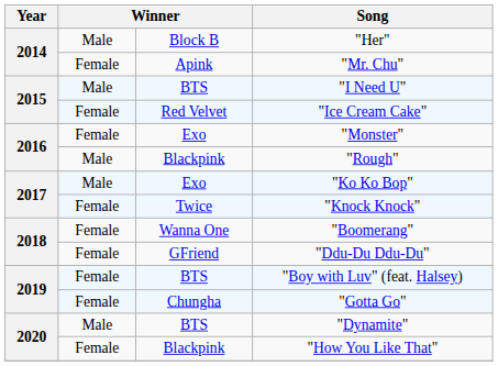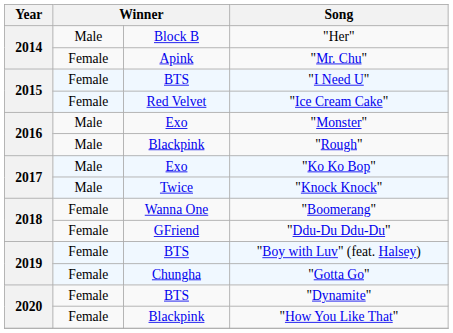 <table class="wikitable plainrowheaders" style="text-align: center">
 <tr>
 <th scope="col" width="50">Year</th>
 <th scope="col" width="200" colspan="2">Winner</th>
 <th scope="col" width="250">Song</th>
 </tr>
 <tr>
 <th scope="row" style="text-align:center;" rowspan=2>2014</th>
 <td>Male</td>
 <td><a href='#'>Block B</a></td>
 <td>"Her"</td>
 </tr>
 <tr>
 <td>Female</td>
 <td><a href='#'>Apink</a></td>
 <td>"<a href='#'>Mr. Chu</a>"</td>
 </tr>
 <tr style="background:#F0F8FF">
 <th scope="row" style="text-align:center;" rowspan=2>2015</th>
-<td>Male</td>
+<td>Female</td>
 <td><a href='#'>BTS</a></td>
 <td>"<a href='#'>I Need U</a>"</td>
 </tr>
 <tr style="background:#F0F8FF">
 <td>Female</td>
 <td><a href='#'>Red Velvet</a></td>
 <td>"<a href='#'>Ice Cream Cake</a>"</td>
 </tr>
 <tr>
 <th scope="row" style="text-align:center;" rowspan=2>2016</th>
-<td>Female</td>
+<td>Male</td>
 <td><a href='#'>Exo</a></td>
 <td>"<a href='#'>Monster</a>"</td>
 </tr>
 <tr>
 <td>Male</td>
 <td><a href='#'>Blackpink</a></td>
 <td>"<a href='#'>Rough</a>"</td>
 </tr>
 <tr style="background:#F0F8FF">
 <th scope="row" style="text-align:center;" rowspan=2>2017</th>
 <td>Male</td>
 <td><a href='#'>Exo</a></td>
 <td>"<a href='#'>Ko Ko Bop</a>"</td>
 </tr>
 <tr style="background:#F0F8FF">
-<td>Female</td>
+<td>Male</td>
 <td><a href='#'>Twice</a></td>
 <td>"<a href='#'>Knock Knock</a>"</td>
 </tr>
 <tr>
 <th scope="row" style="text-align:center;" rowspan="2">2018</th>
 <td>Female</td>
 <td><a href='#'>Wanna One</a></td>
 <td>"<a href='#'>Boomerang</a>"</td>
 </tr>
 <tr>
 <td>Female</td>
 <td><a href='#'>GFriend</a></td>
 <td>"<a href='#'>Ddu-Du Ddu-Du</a>"</td>
 </tr>
 <tr style="background:#F0F8FF">
 <th scope="row" style="text-align:center;" rowspan="2">2019</th>
 <td>Female</td>
 <td><a href='#'>BTS</a></td>
 <td>"<a href='#'>Boy with Luv</a>" (feat. <a href='#'>Halsey</a>)</td>
 </tr>
 <tr style="background:#F0F8FF">
 <td>Female</td>
 <td><a href='#'>Chungha</a></td>
 <td>"<a href='#'>Gotta Go</a>"</td>
 </tr>
 <tr>
 <th scope="row" style="text-align:center;" rowspan="2">2020</th>
-<td>Male</td>
+<td>Female</td>
 <td><a href='#'>BTS</a></td>
 <td>"<a href='#'>Dynamite</a>"</td>
 </tr>
 <tr>
 <td>Female</td>
 <td><a href='#'>Blackpink</a></td>
 <td>"<a href='#'>How You Like That</a>"</td>
 </tr>
 <tr>
 </tr>
 </table>
